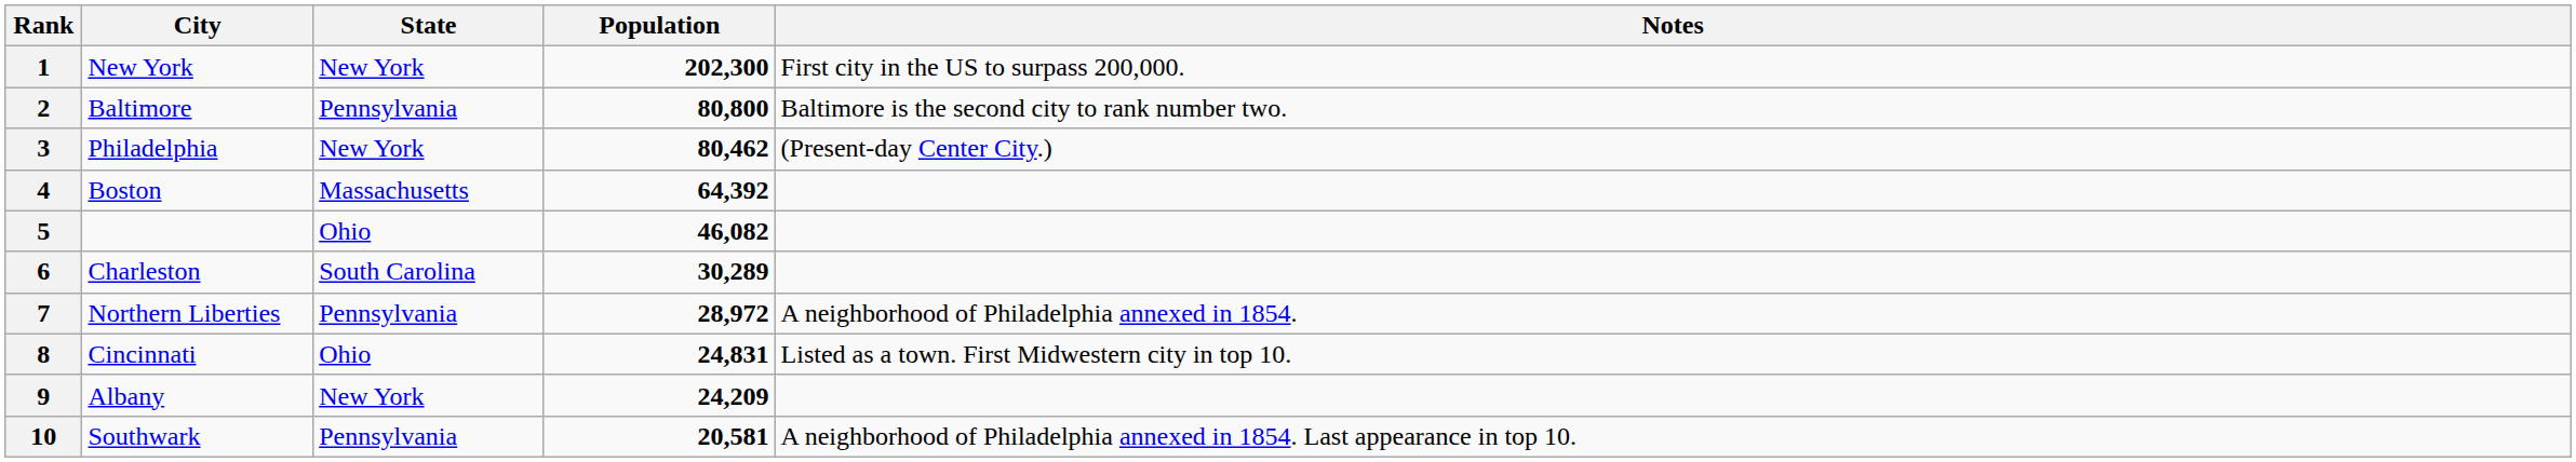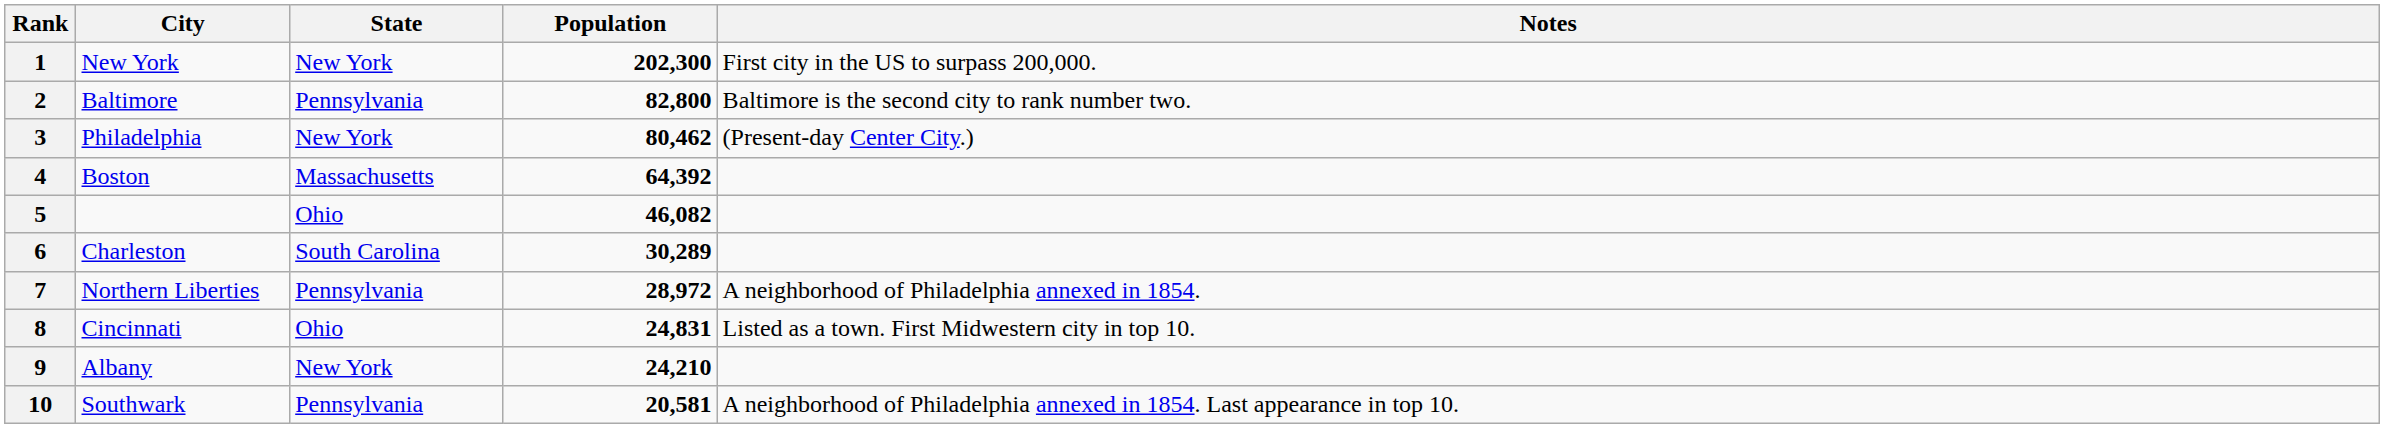 <table class="wikitable plainrowheaders" style="width:100%">
 <tr>
 <th scope="col" style="width:3%;">Rank</th>
 <th scope="col" style="width:9%;">City</th>
 <th scope="col" style="width:9%;">State</th>
 <th scope="col" style="width:9%;">Population</th>
 <th scope="col" style="width:70%;">Notes</th>
 </tr>
 <tr>
 <th scope="row">1</th>
 <td><a href='#'>New York</a></td>
 <td><a href='#'>New York</a></td>
 <td align="right"><strong>202,300</strong></td>
 <td>First city in the US to surpass 200,000.</td>
 </tr>
 <tr>
 <th scope="row">2</th>
 <td><a href='#'>Baltimore</a></td>
 <td><a href='#'>Pennsylvania</a></td>
-<td align="right"><strong>80,800</strong></td>
+<td align="right"><strong>82,800</strong></td>
 <td>Baltimore is the second city to rank number two.</td>
 </tr>
 <tr>
 <th scope="row">3</th>
 <td><a href='#'>Philadelphia</a></td>
 <td><a href='#'>New York</a></td>
 <td align="right"><strong>80,462</strong></td>
 <td>(Present-day <a href='#'>Center City</a>.)</td>
 </tr>
 <tr>
 <th scope="row">4</th>
 <td><a href='#'>Boston</a></td>
 <td><a href='#'>Massachusetts</a></td>
 <td align="right"><strong>64,392</strong></td>
 <td></td>
 </tr>
 <tr>
 <th scope="row">5</th>
 <td></td>
 <td><a href='#'>Ohio</a></td>
 <td align="right"><strong>46,082</strong></td>
 <td></td>
 </tr>
 <tr>
 <th scope="row">6</th>
 <td><a href='#'>Charleston</a></td>
 <td><a href='#'>South Carolina</a></td>
 <td align="right"><strong>30,289</strong></td>
 <td></td>
 </tr>
 <tr>
 <th scope="row">7</th>
 <td><a href='#'>Northern Liberties</a></td>
 <td><a href='#'>Pennsylvania</a></td>
 <td align="right"><strong>28,972</strong></td>
 <td>A neighborhood of Philadelphia <a href='#'>annexed in 1854</a>.</td>
 </tr>
 <tr>
 <th scope="row">8</th>
 <td><a href='#'>Cincinnati</a></td>
 <td><a href='#'>Ohio</a></td>
 <td align="right"><strong>24,831</strong></td>
 <td>Listed as a town. First Midwestern city in top 10.</td>
 </tr>
 <tr>
 <th scope="row">9</th>
 <td><a href='#'>Albany</a></td>
 <td><a href='#'>New York</a></td>
-<td align="right"><strong>24,209</strong></td>
+<td align="right"><strong>24,210</strong></td>
 <td></td>
 </tr>
 <tr>
 <th scope="row">10</th>
 <td><a href='#'>Southwark</a></td>
 <td><a href='#'>Pennsylvania</a></td>
 <td align="right"><strong>20,581</strong></td>
 <td>A neighborhood of Philadelphia <a href='#'>annexed in 1854</a>. Last appearance in top 10.</td>
 </tr>
 </table>
